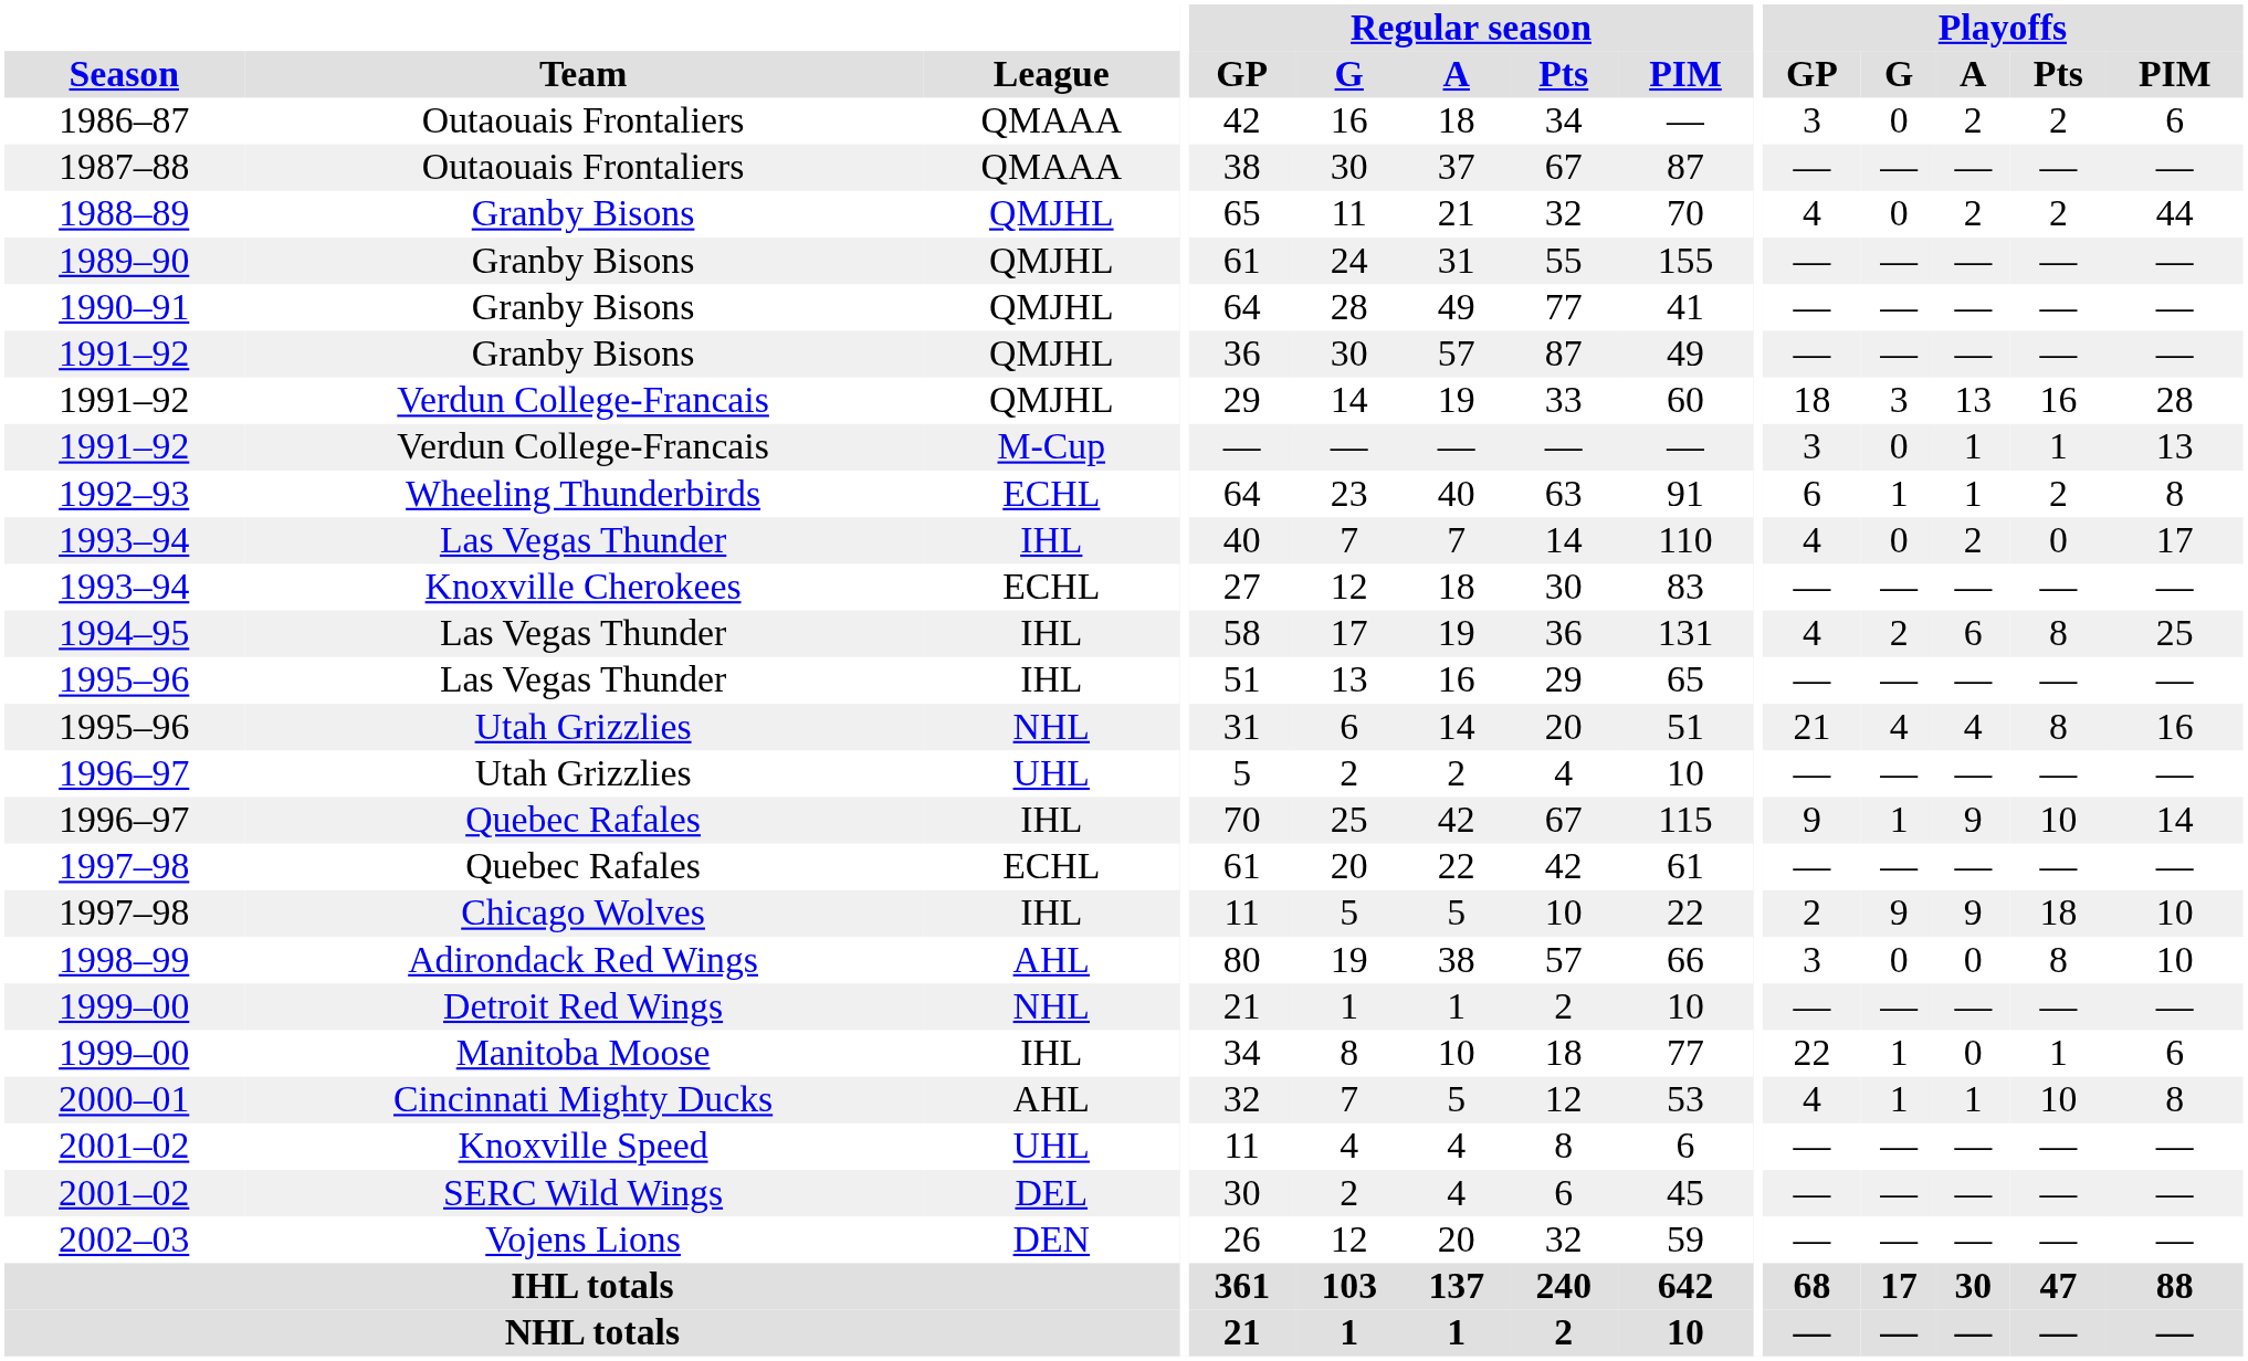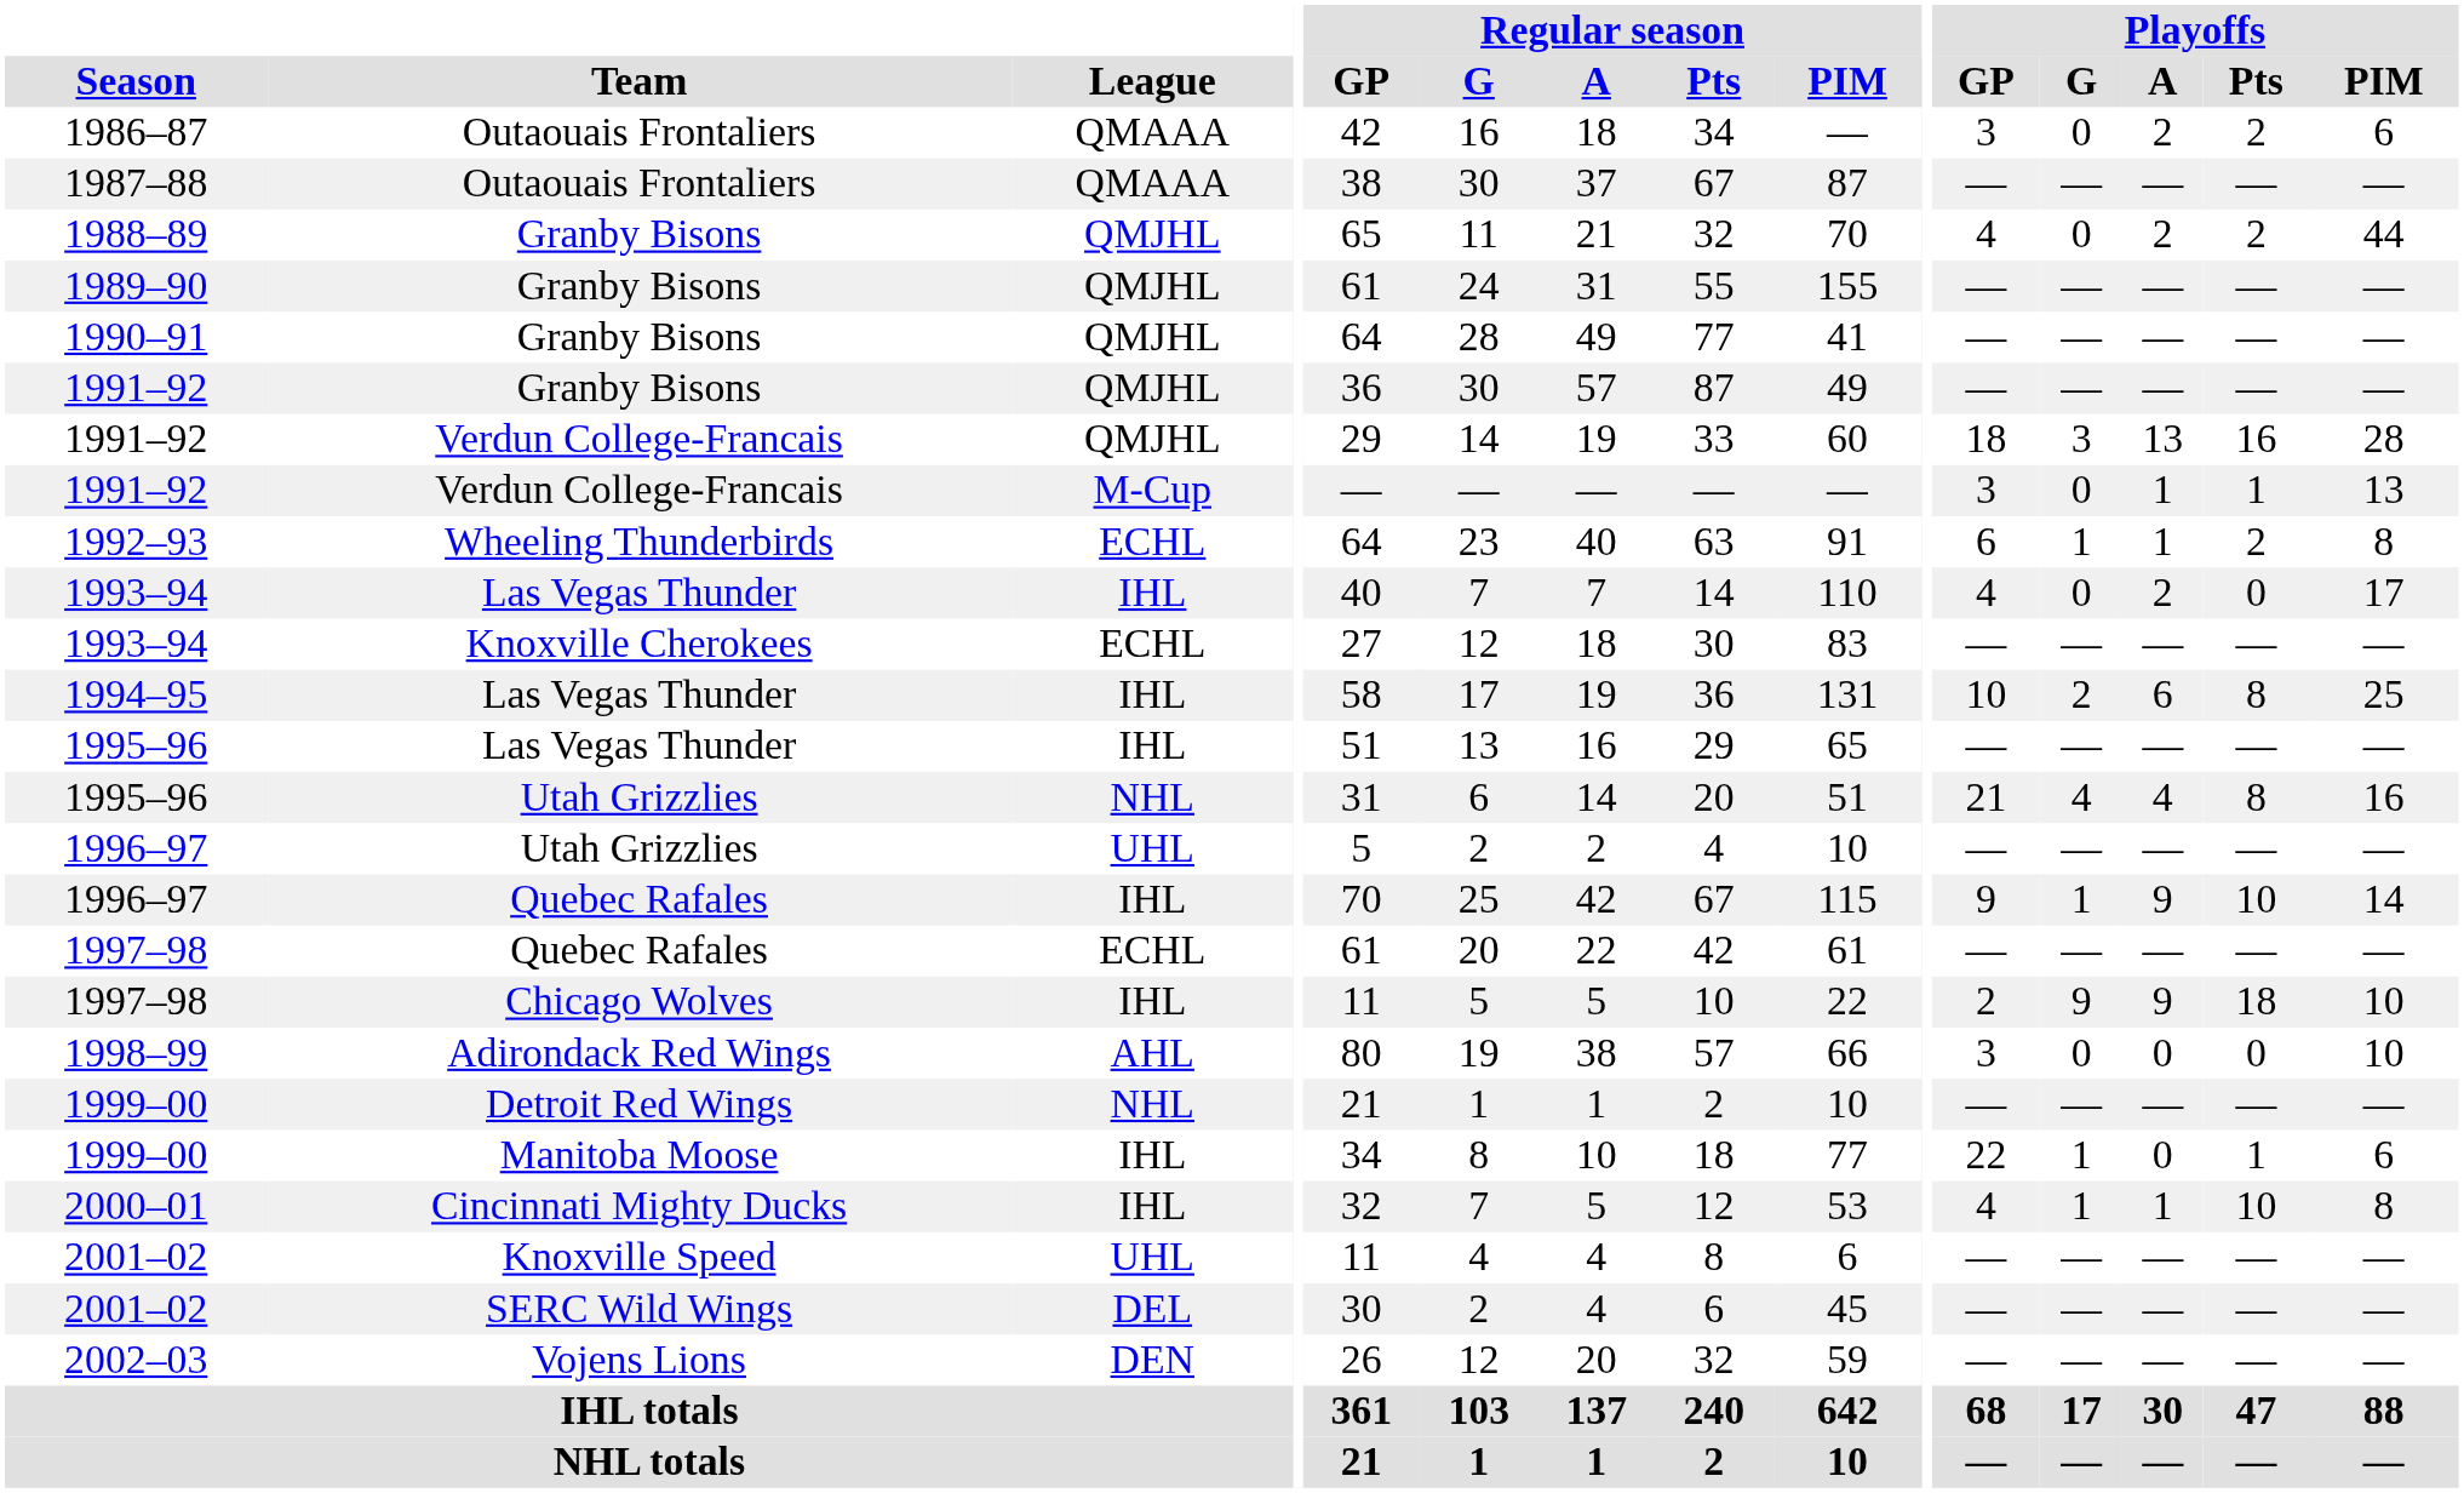 <table border="0" cellpadding="1" cellspacing="0" style="text-align:center; width:60em">
 <tr bgcolor="#e0e0e0">
 <th colspan="3" bgcolor="#ffffff"></th>
 <th rowspan="100" bgcolor="#ffffff"></th>
 <th colspan="5"><a href='#'>Regular season</a></th>
 <th rowspan="100" bgcolor="#ffffff"></th>
 <th colspan="5"><a href='#'>Playoffs</a></th>
 </tr>
 <tr bgcolor="#e0e0e0">
 <th><a href='#'>Season</a></th>
 <th>Team</th>
 <th>League</th>
 <th>GP</th>
 <th><a href='#'>G</a></th>
 <th><a href='#'>A</a></th>
 <th><a href='#'>Pts</a></th>
 <th><a href='#'>PIM</a></th>
 <th>GP</th>
 <th>G</th>
 <th>A</th>
 <th>Pts</th>
 <th>PIM</th>
 </tr>
 <tr>
 <td>1986–87</td>
 <td>Outaouais Frontaliers</td>
 <td>QMAAA</td>
 <td>42</td>
 <td>16</td>
 <td>18</td>
 <td>34</td>
 <td>—</td>
 <td>3</td>
 <td>0</td>
 <td>2</td>
 <td>2</td>
 <td>6</td>
 </tr>
 <tr bgcolor="#f0f0f0">
 <td>1987–88</td>
 <td>Outaouais Frontaliers</td>
 <td>QMAAA</td>
 <td>38</td>
 <td>30</td>
 <td>37</td>
 <td>67</td>
 <td>87</td>
 <td>—</td>
 <td>—</td>
 <td>—</td>
 <td>—</td>
 <td>—</td>
 </tr>
 <tr>
 <td><a href='#'>1988–89</a></td>
 <td><a href='#'>Granby Bisons</a></td>
 <td><a href='#'>QMJHL</a></td>
 <td>65</td>
 <td>11</td>
 <td>21</td>
 <td>32</td>
 <td>70</td>
 <td>4</td>
 <td>0</td>
 <td>2</td>
 <td>2</td>
 <td>44</td>
 </tr>
 <tr bgcolor="#f0f0f0">
 <td><a href='#'>1989–90</a></td>
 <td>Granby Bisons</td>
 <td>QMJHL</td>
 <td>61</td>
 <td>24</td>
 <td>31</td>
 <td>55</td>
 <td>155</td>
 <td>—</td>
 <td>—</td>
 <td>—</td>
 <td>—</td>
 <td>—</td>
 </tr>
 <tr>
 <td><a href='#'>1990–91</a></td>
 <td>Granby Bisons</td>
 <td>QMJHL</td>
 <td>64</td>
 <td>28</td>
 <td>49</td>
 <td>77</td>
 <td>41</td>
 <td>—</td>
 <td>—</td>
 <td>—</td>
 <td>—</td>
 <td>—</td>
 </tr>
 <tr bgcolor="#f0f0f0">
 <td><a href='#'>1991–92</a></td>
 <td>Granby Bisons</td>
 <td>QMJHL</td>
 <td>36</td>
 <td>30</td>
 <td>57</td>
 <td>87</td>
 <td>49</td>
 <td>—</td>
 <td>—</td>
 <td>—</td>
 <td>—</td>
 <td>—</td>
 </tr>
 <tr>
 <td>1991–92</td>
 <td><a href='#'>Verdun College-Francais</a></td>
 <td>QMJHL</td>
 <td>29</td>
 <td>14</td>
 <td>19</td>
 <td>33</td>
 <td>60</td>
 <td>18</td>
 <td>3</td>
 <td>13</td>
 <td>16</td>
 <td>28</td>
 </tr>
 <tr bgcolor="#f0f0f0">
 <td><a href='#'>1991–92</a></td>
 <td>Verdun College-Francais</td>
 <td><a href='#'>M-Cup</a></td>
 <td>—</td>
 <td>—</td>
 <td>—</td>
 <td>—</td>
 <td>—</td>
 <td>3</td>
 <td>0</td>
 <td>1</td>
 <td>1</td>
 <td>13</td>
 </tr>
 <tr>
 <td><a href='#'>1992–93</a></td>
 <td><a href='#'>Wheeling Thunderbirds</a></td>
 <td><a href='#'>ECHL</a></td>
 <td>64</td>
 <td>23</td>
 <td>40</td>
 <td>63</td>
 <td>91</td>
 <td>6</td>
 <td>1</td>
 <td>1</td>
 <td>2</td>
 <td>8</td>
 </tr>
 <tr bgcolor="#f0f0f0">
 <td><a href='#'>1993–94</a></td>
 <td><a href='#'>Las Vegas Thunder</a></td>
 <td><a href='#'>IHL</a></td>
 <td>40</td>
 <td>7</td>
 <td>7</td>
 <td>14</td>
 <td>110</td>
 <td>4</td>
 <td>0</td>
 <td>2</td>
 <td>0</td>
 <td>17</td>
 </tr>
 <tr>
 <td><a href='#'>1993–94</a></td>
 <td><a href='#'>Knoxville Cherokees</a></td>
 <td>ECHL</td>
 <td>27</td>
 <td>12</td>
 <td>18</td>
 <td>30</td>
 <td>83</td>
 <td>—</td>
 <td>—</td>
 <td>—</td>
 <td>—</td>
 <td>—</td>
 </tr>
 <tr bgcolor="#f0f0f0">
 <td><a href='#'>1994–95</a></td>
 <td>Las Vegas Thunder</td>
 <td>IHL</td>
 <td>58</td>
 <td>17</td>
 <td>19</td>
 <td>36</td>
 <td>131</td>
-<td>4</td>
+<td>10</td>
 <td>2</td>
 <td>6</td>
 <td>8</td>
 <td>25</td>
 </tr>
 <tr>
 <td><a href='#'>1995–96</a></td>
 <td>Las Vegas Thunder</td>
 <td>IHL</td>
 <td>51</td>
 <td>13</td>
 <td>16</td>
 <td>29</td>
 <td>65</td>
 <td>—</td>
 <td>—</td>
 <td>—</td>
 <td>—</td>
 <td>—</td>
 </tr>
 <tr bgcolor="#f0f0f0">
 <td>1995–96</td>
 <td><a href='#'>Utah Grizzlies</a></td>
 <td><a href='#'>NHL</a></td>
 <td>31</td>
 <td>6</td>
 <td>14</td>
 <td>20</td>
 <td>51</td>
 <td>21</td>
 <td>4</td>
 <td>4</td>
 <td>8</td>
 <td>16</td>
 </tr>
 <tr>
 <td><a href='#'>1996–97</a></td>
 <td>Utah Grizzlies</td>
 <td><a href='#'>UHL</a></td>
 <td>5</td>
 <td>2</td>
 <td>2</td>
 <td>4</td>
 <td>10</td>
 <td>—</td>
 <td>—</td>
 <td>—</td>
 <td>—</td>
 <td>—</td>
 </tr>
 <tr bgcolor="#f0f0f0">
 <td>1996–97</td>
 <td><a href='#'>Quebec Rafales</a></td>
 <td>IHL</td>
 <td>70</td>
 <td>25</td>
 <td>42</td>
 <td>67</td>
 <td>115</td>
 <td>9</td>
 <td>1</td>
 <td>9</td>
 <td>10</td>
 <td>14</td>
 </tr>
 <tr>
 <td><a href='#'>1997–98</a></td>
 <td>Quebec Rafales</td>
 <td>ECHL</td>
 <td>61</td>
 <td>20</td>
 <td>22</td>
 <td>42</td>
 <td>61</td>
 <td>—</td>
 <td>—</td>
 <td>—</td>
 <td>—</td>
 <td>—</td>
 </tr>
 <tr bgcolor="#f0f0f0">
 <td>1997–98</td>
 <td><a href='#'>Chicago Wolves</a></td>
 <td>IHL</td>
 <td>11</td>
 <td>5</td>
 <td>5</td>
 <td>10</td>
 <td>22</td>
 <td>2</td>
 <td>9</td>
 <td>9</td>
 <td>18</td>
 <td>10</td>
 </tr>
 <tr>
 <td><a href='#'>1998–99</a></td>
 <td><a href='#'>Adirondack Red Wings</a></td>
 <td><a href='#'>AHL</a></td>
 <td>80</td>
 <td>19</td>
 <td>38</td>
 <td>57</td>
 <td>66</td>
 <td>3</td>
 <td>0</td>
 <td>0</td>
-<td>8</td>
+<td>0</td>
 <td>10</td>
 </tr>
 <tr bgcolor="#f0f0f0">
 <td><a href='#'>1999–00</a></td>
 <td><a href='#'>Detroit Red Wings</a></td>
 <td><a href='#'>NHL</a></td>
 <td>21</td>
 <td>1</td>
 <td>1</td>
 <td>2</td>
 <td>10</td>
 <td>—</td>
 <td>—</td>
 <td>—</td>
 <td>—</td>
 <td>—</td>
 </tr>
 <tr>
 <td><a href='#'>1999–00</a></td>
 <td><a href='#'>Manitoba Moose</a></td>
 <td>IHL</td>
 <td>34</td>
 <td>8</td>
 <td>10</td>
 <td>18</td>
 <td>77</td>
 <td>22</td>
 <td>1</td>
 <td>0</td>
 <td>1</td>
 <td>6</td>
 </tr>
 <tr bgcolor="#f0f0f0">
 <td><a href='#'>2000–01</a></td>
 <td><a href='#'>Cincinnati Mighty Ducks</a></td>
-<td>AHL</td>
+<td>IHL</td>
 <td>32</td>
 <td>7</td>
 <td>5</td>
 <td>12</td>
 <td>53</td>
 <td>4</td>
 <td>1</td>
 <td>1</td>
 <td>10</td>
 <td>8</td>
 </tr>
 <tr>
 <td><a href='#'>2001–02</a></td>
 <td><a href='#'>Knoxville Speed</a></td>
 <td><a href='#'>UHL</a></td>
 <td>11</td>
 <td>4</td>
 <td>4</td>
 <td>8</td>
 <td>6</td>
 <td>—</td>
 <td>—</td>
 <td>—</td>
 <td>—</td>
 <td>—</td>
 </tr>
 <tr bgcolor="#f0f0f0">
 <td><a href='#'>2001–02</a></td>
 <td><a href='#'>SERC Wild Wings</a></td>
 <td><a href='#'>DEL</a></td>
 <td>30</td>
 <td>2</td>
 <td>4</td>
 <td>6</td>
 <td>45</td>
 <td>—</td>
 <td>—</td>
 <td>—</td>
 <td>—</td>
 <td>—</td>
 </tr>
 <tr>
 <td><a href='#'>2002–03</a></td>
 <td><a href='#'>Vojens Lions</a></td>
 <td><a href='#'>DEN</a></td>
 <td>26</td>
 <td>12</td>
 <td>20</td>
 <td>32</td>
 <td>59</td>
 <td>—</td>
 <td>—</td>
 <td>—</td>
 <td>—</td>
 <td>—</td>
 </tr>
 <tr bgcolor="#e0e0e0">
 <th colspan="3">IHL totals</th>
 <th>361</th>
 <th>103</th>
 <th>137</th>
 <th>240</th>
 <th>642</th>
 <th>68</th>
 <th>17</th>
 <th>30</th>
 <th>47</th>
 <th>88</th>
 </tr>
 <tr bgcolor="#e0e0e0">
 <th colspan="3">NHL totals</th>
 <th>21</th>
 <th>1</th>
 <th>1</th>
 <th>2</th>
 <th>10</th>
 <th>—</th>
 <th>—</th>
 <th>—</th>
 <th>—</th>
 <th>—</th>
 </tr>
 </table>
